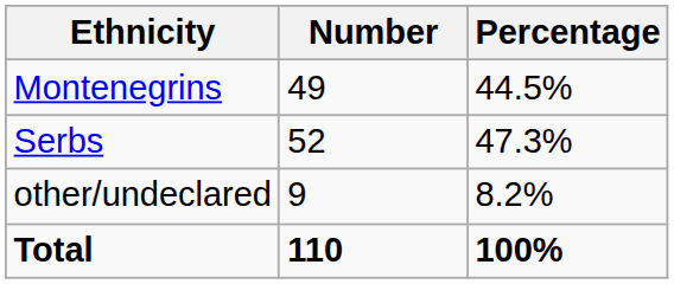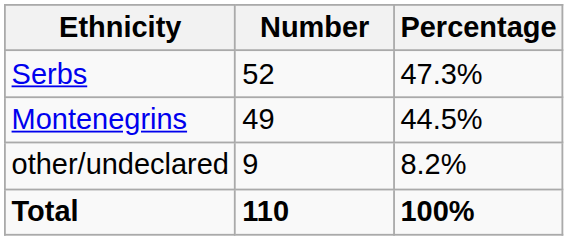 <table class="wikitable">
 <tr>
 <th width="100px">Ethnicity</th>
 <th width="80px">Number</th>
 <th width="80px">Percentage</th>
 </tr>
 <tr>
+<td><a href='#'>Serbs</a></td>
+<td>52</td>
+<td>47.3%</td>
+</tr>
+<tr>
 <td><a href='#'>Montenegrins</a></td>
 <td>49</td>
 <td>44.5%</td>
-</tr>
-<tr>
-<td><a href='#'>Serbs</a></td>
-<td>52</td>
-<td>47.3%</td>
 </tr>
 <tr>
 <td>other/undeclared</td>
 <td>9</td>
 <td>8.2%</td>
 </tr>
 <tr>
 <td><strong>Total</strong></td>
 <td><strong>110</strong></td>
 <td><strong>100%</strong></td>
 </tr>
 </table>
